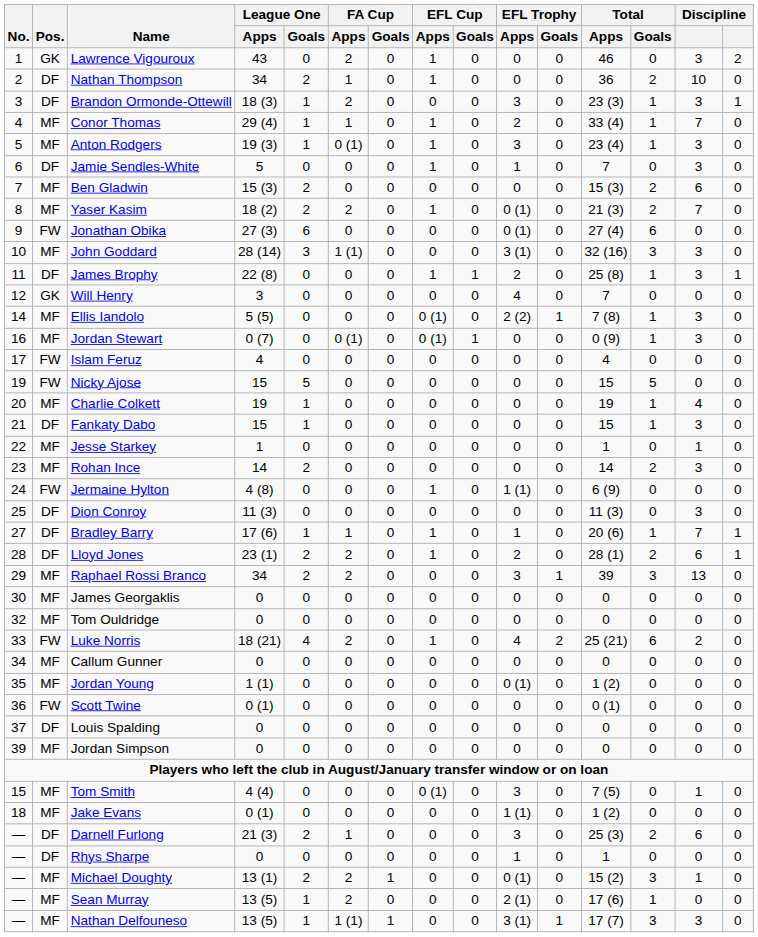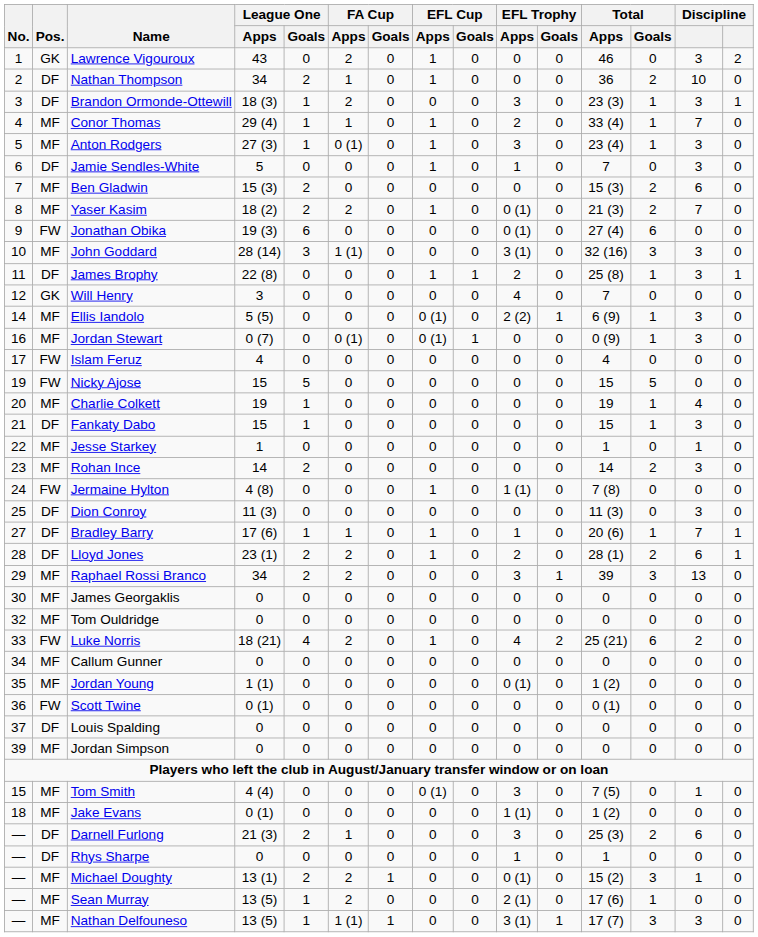 <table class="wikitable" style="text-align:center">
 <tr>
 <th rowspan="2" style="vertical-align:bottom;">No.</th>
 <th rowspan="2" style="vertical-align:bottom;">Pos.</th>
 <th rowspan="2" style="vertical-align:bottom;">Name</th>
 <th colspan="2" style="width:85px;">League One</th>
 <th colspan="2" style="width:85px;">FA Cup</th>
 <th colspan="2" style="width:85px;">EFL Cup</th>
 <th colspan="2" style="width:85px;">EFL Trophy</th>
 <th colspan="2" style="width:85px;">Total</th>
 <th colspan="2" style="width:85px;">Discipline</th>
 </tr>
 <tr>
 <th>Apps</th>
 <th>Goals</th>
 <th>Apps</th>
 <th>Goals</th>
 <th>Apps</th>
 <th>Goals</th>
 <th>Apps</th>
 <th>Goals</th>
 <th>Apps</th>
 <th>Goals</th>
 <th></th>
 <th></th>
 </tr>
 <tr>
 <td>1</td>
 <td>GK</td>
 <td align="left"> <a href='#'>Lawrence Vigouroux</a></td>
 <td>43</td>
 <td>0</td>
 <td>2</td>
 <td>0</td>
 <td>1</td>
 <td>0</td>
 <td>0</td>
 <td>0</td>
 <td>46</td>
 <td>0</td>
 <td>3</td>
 <td>2</td>
 </tr>
 <tr>
 <td>2</td>
 <td>DF</td>
 <td align="left"> <a href='#'>Nathan Thompson</a></td>
 <td>34</td>
 <td>2</td>
 <td>1</td>
 <td>0</td>
 <td>1</td>
 <td>0</td>
 <td>0</td>
 <td>0</td>
 <td>36</td>
 <td>2</td>
 <td>10</td>
 <td>0</td>
 </tr>
 <tr>
 <td>3</td>
 <td>DF</td>
 <td align="left"> <a href='#'>Brandon Ormonde-Ottewill</a></td>
 <td>18 (3)</td>
 <td>1</td>
 <td>2</td>
 <td>0</td>
 <td>0</td>
 <td>0</td>
 <td>3</td>
 <td>0</td>
 <td>23 (3)</td>
 <td>1</td>
 <td>3</td>
 <td>1</td>
 </tr>
 <tr>
 <td>4</td>
 <td>MF</td>
 <td align="left"> <a href='#'>Conor Thomas</a></td>
 <td>29 (4)</td>
 <td>1</td>
 <td>1</td>
 <td>0</td>
 <td>1</td>
 <td>0</td>
 <td>2</td>
 <td>0</td>
 <td>33 (4)</td>
 <td>1</td>
 <td>7</td>
 <td>0</td>
 </tr>
 <tr>
 <td>5</td>
 <td>MF</td>
 <td align="left"> <a href='#'>Anton Rodgers</a></td>
-<td>19 (3)</td>
+<td>27 (3)</td>
 <td>1</td>
 <td>0 (1)</td>
 <td>0</td>
 <td>1</td>
 <td>0</td>
 <td>3</td>
 <td>0</td>
 <td>23 (4)</td>
 <td>1</td>
 <td>3</td>
 <td>0</td>
 </tr>
 <tr>
 <td>6</td>
 <td>DF</td>
 <td align="left"> <a href='#'>Jamie Sendles-White</a></td>
 <td>5</td>
 <td>0</td>
 <td>0</td>
 <td>0</td>
 <td>1</td>
 <td>0</td>
 <td>1</td>
 <td>0</td>
 <td>7</td>
 <td>0</td>
 <td>3</td>
 <td>0</td>
 </tr>
 <tr>
 <td>7</td>
 <td>MF</td>
 <td align="left"> <a href='#'>Ben Gladwin</a></td>
 <td>15 (3)</td>
 <td>2</td>
 <td>0</td>
 <td>0</td>
 <td>0</td>
 <td>0</td>
 <td>0</td>
 <td>0</td>
 <td>15 (3)</td>
 <td>2</td>
 <td>6</td>
 <td>0</td>
 </tr>
 <tr>
 <td>8</td>
 <td>MF</td>
 <td align="left"> <a href='#'>Yaser Kasim</a></td>
 <td>18 (2)</td>
 <td>2</td>
 <td>2</td>
 <td>0</td>
 <td>1</td>
 <td>0</td>
 <td>0 (1)</td>
 <td>0</td>
 <td>21 (3)</td>
 <td>2</td>
 <td>7</td>
 <td>0</td>
 </tr>
 <tr>
 <td>9</td>
 <td>FW</td>
 <td align="left"> <a href='#'>Jonathan Obika</a></td>
-<td>27 (3)</td>
+<td>19 (3)</td>
 <td>6</td>
 <td>0</td>
 <td>0</td>
 <td>0</td>
 <td>0</td>
 <td>0 (1)</td>
 <td>0</td>
 <td>27 (4)</td>
 <td>6</td>
 <td>0</td>
 <td>0</td>
 </tr>
 <tr>
 <td>10</td>
 <td>MF</td>
 <td align="left"> <a href='#'>John Goddard</a></td>
 <td>28 (14)</td>
 <td>3</td>
 <td>1 (1)</td>
 <td>0</td>
 <td>0</td>
 <td>0</td>
 <td>3 (1)</td>
 <td>0</td>
 <td>32 (16)</td>
 <td>3</td>
 <td>3</td>
 <td>0</td>
 </tr>
 <tr>
 <td>11</td>
 <td>DF</td>
 <td align="left"> <a href='#'>James Brophy</a></td>
 <td>22 (8)</td>
 <td>0</td>
 <td>0</td>
 <td>0</td>
 <td>1</td>
 <td>1</td>
 <td>2</td>
 <td>0</td>
 <td>25 (8)</td>
 <td>1</td>
 <td>3</td>
 <td>1</td>
 </tr>
 <tr>
 <td>12</td>
 <td>GK</td>
 <td align="left"> <a href='#'>Will Henry</a></td>
 <td>3</td>
 <td>0</td>
 <td>0</td>
 <td>0</td>
 <td>0</td>
 <td>0</td>
 <td>4</td>
 <td>0</td>
 <td>7</td>
 <td>0</td>
 <td>0</td>
 <td>0</td>
 </tr>
 <tr>
 <td>14</td>
 <td>MF</td>
 <td align="left"> <a href='#'>Ellis Iandolo</a></td>
 <td>5 (5)</td>
 <td>0</td>
 <td>0</td>
 <td>0</td>
 <td>0 (1)</td>
 <td>0</td>
 <td>2 (2)</td>
 <td>1</td>
-<td>7 (8)</td>
+<td>6 (9)</td>
 <td>1</td>
 <td>3</td>
 <td>0</td>
 </tr>
 <tr>
 <td>16</td>
 <td>MF</td>
 <td align="left"> <a href='#'>Jordan Stewart</a></td>
 <td>0 (7)</td>
 <td>0</td>
 <td>0 (1)</td>
 <td>0</td>
 <td>0 (1)</td>
 <td>1</td>
 <td>0</td>
 <td>0</td>
 <td>0 (9)</td>
 <td>1</td>
 <td>3</td>
 <td>0</td>
 </tr>
 <tr>
 <td>17</td>
 <td>FW</td>
 <td align="left"> <a href='#'>Islam Feruz</a></td>
 <td>4</td>
 <td>0</td>
 <td>0</td>
 <td>0</td>
 <td>0</td>
 <td>0</td>
 <td>0</td>
 <td>0</td>
 <td>4</td>
 <td>0</td>
 <td>0</td>
 <td>0</td>
 </tr>
 <tr>
 <td>19</td>
 <td>FW</td>
 <td align="left"> <a href='#'>Nicky Ajose</a></td>
 <td>15</td>
 <td>5</td>
 <td>0</td>
 <td>0</td>
 <td>0</td>
 <td>0</td>
 <td>0</td>
 <td>0</td>
 <td>15</td>
 <td>5</td>
 <td>0</td>
 <td>0</td>
 </tr>
 <tr>
 <td>20</td>
 <td>MF</td>
 <td align="left"> <a href='#'>Charlie Colkett</a></td>
 <td>19</td>
 <td>1</td>
 <td>0</td>
 <td>0</td>
 <td>0</td>
 <td>0</td>
 <td>0</td>
 <td>0</td>
 <td>19</td>
 <td>1</td>
 <td>4</td>
 <td>0</td>
 </tr>
 <tr>
 <td>21</td>
 <td>DF</td>
 <td align="left"> <a href='#'>Fankaty Dabo</a></td>
 <td>15</td>
 <td>1</td>
 <td>0</td>
 <td>0</td>
 <td>0</td>
 <td>0</td>
 <td>0</td>
 <td>0</td>
 <td>15</td>
 <td>1</td>
 <td>3</td>
 <td>0</td>
 </tr>
 <tr>
 <td>22</td>
 <td>MF</td>
 <td align="left"> <a href='#'>Jesse Starkey</a></td>
 <td>1</td>
 <td>0</td>
 <td>0</td>
 <td>0</td>
 <td>0</td>
 <td>0</td>
 <td>0</td>
 <td>0</td>
 <td>1</td>
 <td>0</td>
 <td>1</td>
 <td>0</td>
 </tr>
 <tr>
 <td>23</td>
 <td>MF</td>
 <td align="left"> <a href='#'>Rohan Ince</a></td>
 <td>14</td>
 <td>2</td>
 <td>0</td>
 <td>0</td>
 <td>0</td>
 <td>0</td>
 <td>0</td>
 <td>0</td>
 <td>14</td>
 <td>2</td>
 <td>3</td>
 <td>0</td>
 </tr>
 <tr>
 <td>24</td>
 <td>FW</td>
 <td align="left"> <a href='#'>Jermaine Hylton</a></td>
 <td>4 (8)</td>
 <td>0</td>
 <td>0</td>
 <td>0</td>
 <td>1</td>
 <td>0</td>
 <td>1 (1)</td>
 <td>0</td>
-<td>6 (9)</td>
+<td>7 (8)</td>
 <td>0</td>
 <td>0</td>
 <td>0</td>
 </tr>
 <tr>
 <td>25</td>
 <td>DF</td>
 <td align="left"> <a href='#'>Dion Conroy</a></td>
 <td>11 (3)</td>
 <td>0</td>
 <td>0</td>
 <td>0</td>
 <td>0</td>
 <td>0</td>
 <td>0</td>
 <td>0</td>
 <td>11 (3)</td>
 <td>0</td>
 <td>3</td>
 <td>0</td>
 </tr>
 <tr>
 <td>27</td>
 <td>DF</td>
 <td align="left"> <a href='#'>Bradley Barry</a></td>
 <td>17 (6)</td>
 <td>1</td>
 <td>1</td>
 <td>0</td>
 <td>1</td>
 <td>0</td>
 <td>1</td>
 <td>0</td>
 <td>20 (6)</td>
 <td>1</td>
 <td>7</td>
 <td>1</td>
 </tr>
 <tr>
 <td>28</td>
 <td>DF</td>
 <td align="left"> <a href='#'>Lloyd Jones</a></td>
 <td>23 (1)</td>
 <td>2</td>
 <td>2</td>
 <td>0</td>
 <td>1</td>
 <td>0</td>
 <td>2</td>
 <td>0</td>
 <td>28 (1)</td>
 <td>2</td>
 <td>6</td>
 <td>1</td>
 </tr>
 <tr>
 <td>29</td>
 <td>MF</td>
 <td align="left"> <a href='#'>Raphael Rossi Branco</a></td>
 <td>34</td>
 <td>2</td>
 <td>2</td>
 <td>0</td>
 <td>0</td>
 <td>0</td>
 <td>3</td>
 <td>1</td>
 <td>39</td>
 <td>3</td>
 <td>13</td>
 <td>0</td>
 </tr>
 <tr>
 <td>30</td>
 <td>MF</td>
 <td align="left"> James Georgaklis</td>
 <td>0</td>
 <td>0</td>
 <td>0</td>
 <td>0</td>
 <td>0</td>
 <td>0</td>
 <td>0</td>
 <td>0</td>
 <td>0</td>
 <td>0</td>
 <td>0</td>
 <td>0</td>
 </tr>
 <tr>
 <td>32</td>
 <td>MF</td>
 <td align="left"> Tom Ouldridge</td>
 <td>0</td>
 <td>0</td>
 <td>0</td>
 <td>0</td>
 <td>0</td>
 <td>0</td>
 <td>0</td>
 <td>0</td>
 <td>0</td>
 <td>0</td>
 <td>0</td>
 <td>0</td>
 </tr>
 <tr>
 <td>33</td>
 <td>FW</td>
 <td align="left"> <a href='#'>Luke Norris</a></td>
 <td>18 (21)</td>
 <td>4</td>
 <td>2</td>
 <td>0</td>
 <td>1</td>
 <td>0</td>
 <td>4</td>
 <td>2</td>
 <td>25 (21)</td>
 <td>6</td>
 <td>2</td>
 <td>0</td>
 </tr>
 <tr>
 <td>34</td>
 <td>MF</td>
 <td align="left"> Callum Gunner</td>
 <td>0</td>
 <td>0</td>
 <td>0</td>
 <td>0</td>
 <td>0</td>
 <td>0</td>
 <td>0</td>
 <td>0</td>
 <td>0</td>
 <td>0</td>
 <td>0</td>
 <td>0</td>
 </tr>
 <tr>
 <td>35</td>
 <td>MF</td>
 <td align="left"> <a href='#'>Jordan Young</a></td>
 <td>1 (1)</td>
 <td>0</td>
 <td>0</td>
 <td>0</td>
 <td>0</td>
 <td>0</td>
 <td>0 (1)</td>
 <td>0</td>
 <td>1 (2)</td>
 <td>0</td>
 <td>0</td>
 <td>0</td>
 </tr>
 <tr>
 <td>36</td>
 <td>FW</td>
 <td align="left"> <a href='#'>Scott Twine</a></td>
 <td>0 (1)</td>
 <td>0</td>
 <td>0</td>
 <td>0</td>
 <td>0</td>
 <td>0</td>
 <td>0</td>
 <td>0</td>
 <td>0 (1)</td>
 <td>0</td>
 <td>0</td>
 <td>0</td>
 </tr>
 <tr>
 <td>37</td>
 <td>DF</td>
 <td align="left"> Louis Spalding</td>
 <td>0</td>
 <td>0</td>
 <td>0</td>
 <td>0</td>
 <td>0</td>
 <td>0</td>
 <td>0</td>
 <td>0</td>
 <td>0</td>
 <td>0</td>
 <td>0</td>
 <td>0</td>
 </tr>
 <tr>
 <td>39</td>
 <td>MF</td>
 <td align="left"> Jordan Simpson</td>
 <td>0</td>
 <td>0</td>
 <td>0</td>
 <td>0</td>
 <td>0</td>
 <td>0</td>
 <td>0</td>
 <td>0</td>
 <td>0</td>
 <td>0</td>
 <td>0</td>
 <td>0</td>
 </tr>
 <tr>
 <td colspan="17"><strong>Players who left the club in August/January transfer window or on loan</strong></td>
 </tr>
 <tr>
 <td>15</td>
 <td>MF</td>
 <td align="left"> <a href='#'>Tom Smith</a></td>
 <td>4 (4)</td>
 <td>0</td>
 <td>0</td>
 <td>0</td>
 <td>0 (1)</td>
 <td>0</td>
 <td>3</td>
 <td>0</td>
 <td>7 (5)</td>
 <td>0</td>
 <td>1</td>
 <td>0</td>
 </tr>
 <tr>
 <td>18</td>
 <td>MF</td>
 <td align="left"> <a href='#'>Jake Evans</a></td>
 <td>0 (1)</td>
 <td>0</td>
 <td>0</td>
 <td>0</td>
 <td>0</td>
 <td>0</td>
 <td>1 (1)</td>
 <td>0</td>
 <td>1 (2)</td>
 <td>0</td>
 <td>0</td>
 <td>0</td>
 </tr>
 <tr>
 <td>—</td>
 <td>DF</td>
 <td align="left"> <a href='#'>Darnell Furlong</a></td>
 <td>21 (3)</td>
 <td>2</td>
 <td>1</td>
 <td>0</td>
 <td>0</td>
 <td>0</td>
 <td>3</td>
 <td>0</td>
 <td>25 (3)</td>
 <td>2</td>
 <td>6</td>
 <td>0</td>
 </tr>
 <tr>
 <td>—</td>
 <td>DF</td>
 <td align="left"> <a href='#'>Rhys Sharpe</a></td>
 <td>0</td>
 <td>0</td>
 <td>0</td>
 <td>0</td>
 <td>0</td>
 <td>0</td>
 <td>1</td>
 <td>0</td>
 <td>1</td>
 <td>0</td>
 <td>0</td>
 <td>0</td>
 </tr>
 <tr>
 <td>—</td>
 <td>MF</td>
 <td align="left"> <a href='#'>Michael Doughty</a></td>
 <td>13 (1)</td>
 <td>2</td>
 <td>2</td>
 <td>1</td>
 <td>0</td>
 <td>0</td>
 <td>0 (1)</td>
 <td>0</td>
 <td>15 (2)</td>
 <td>3</td>
 <td>1</td>
 <td>0</td>
 </tr>
 <tr>
 <td>—</td>
 <td>MF</td>
 <td align="left"> <a href='#'>Sean Murray</a></td>
 <td>13 (5)</td>
 <td>1</td>
 <td>2</td>
 <td>0</td>
 <td>0</td>
 <td>0</td>
 <td>2 (1)</td>
 <td>0</td>
 <td>17 (6)</td>
 <td>1</td>
 <td>0</td>
 <td>0</td>
 </tr>
 <tr>
 <td>—</td>
 <td>MF</td>
 <td align="left"> <a href='#'>Nathan Delfouneso</a></td>
 <td>13 (5)</td>
 <td>1</td>
 <td>1 (1)</td>
 <td>1</td>
 <td>0</td>
 <td>0</td>
 <td>3 (1)</td>
 <td>1</td>
 <td>17 (7)</td>
 <td>3</td>
 <td>3</td>
 <td>0</td>
 </tr>
 </table>
